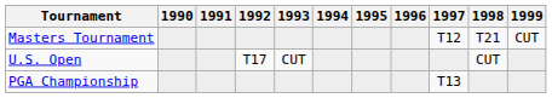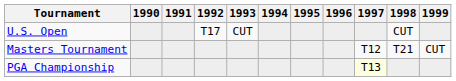 <table class="wikitable" style="font-size:95%;text-align:center;">
 <tr>
 <th>Tournament</th>
 <th>1990</th>
 <th>1991</th>
 <th>1992</th>
 <th>1993</th>
 <th>1994</th>
 <th>1995</th>
 <th>1996</th>
 <th>1997</th>
 <th>1998</th>
 <th>1999</th>
 </tr>
 <tr>
+<td align=left><a href='#'>U.S. Open</a></td>
+<td style="background:#eeeeee;"></td>
+<td style="background:#eeeeee;"></td>
+<td>T17</td>
+<td>CUT</td>
+<td style="background:#eeeeee;"></td>
+<td style="background:#eeeeee;"></td>
+<td style="background:#eeeeee;"></td>
+<td style="background:#eeeeee;"></td>
+<td>CUT</td>
+<td style="background:#eeeeee;"></td>
+</tr>
+<tr>
 <td align=left><a href='#'>Masters Tournament</a></td>
 <td style="background:#eeeeee;"></td>
 <td style="background:#eeeeee;"></td>
 <td style="background:#eeeeee;"></td>
 <td style="background:#eeeeee;"></td>
 <td style="background:#eeeeee;"></td>
 <td style="background:#eeeeee;"></td>
 <td style="background:#eeeeee;"></td>
 <td>T12</td>
 <td>T21</td>
 <td>CUT</td>
 </tr>
 <tr>
-<td align=left><a href='#'>U.S. Open</a></td>
-<td style="background:#eeeeee;"></td>
-<td style="background:#eeeeee;"></td>
-<td>T17</td>
-<td>CUT</td>
-<td style="background:#eeeeee;"></td>
-<td style="background:#eeeeee;"></td>
-<td style="background:#eeeeee;"></td>
-<td style="background:#eeeeee;"></td>
-<td>CUT</td>
-<td style="background:#eeeeee;"></td>
-</tr>
-<tr>
 <td align=left><a href='#'>PGA Championship</a></td>
 <td style="background:#eeeeee;"></td>
 <td style="background:#eeeeee;"></td>
 <td style="background:#eeeeee;"></td>
 <td style="background:#eeeeee;"></td>
 <td style="background:#eeeeee;"></td>
 <td style="background:#eeeeee;"></td>
 <td style="background:#eeeeee;"></td>
-<td>T13</td>
+<td style="background: lightyellow;">T13</td>
 <td style="background:#eeeeee;"></td>
 <td style="background:#eeeeee;"></td>
 </tr>
 </table>
